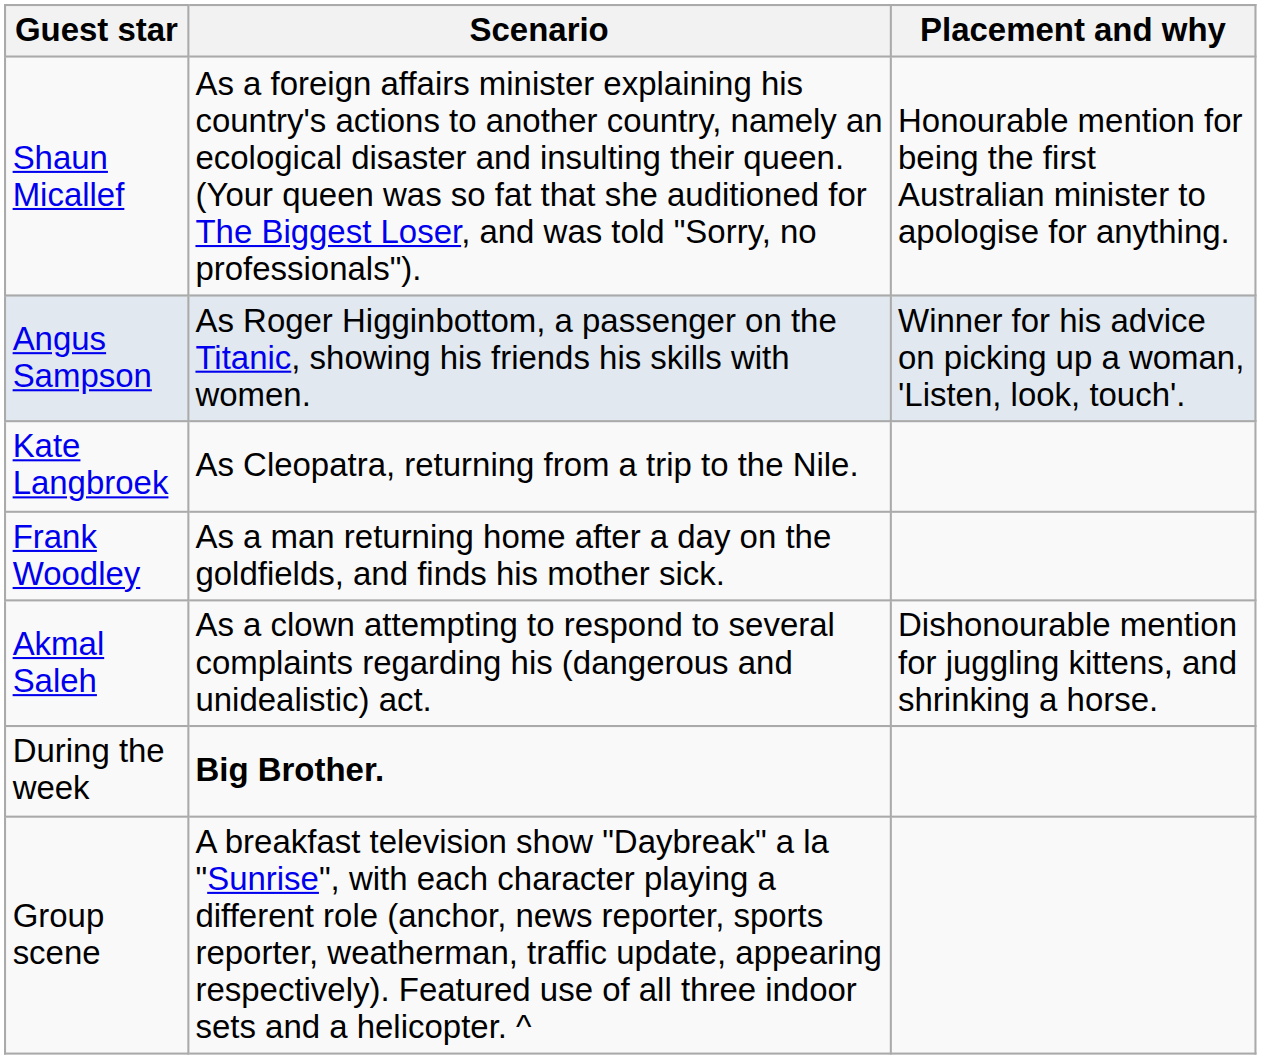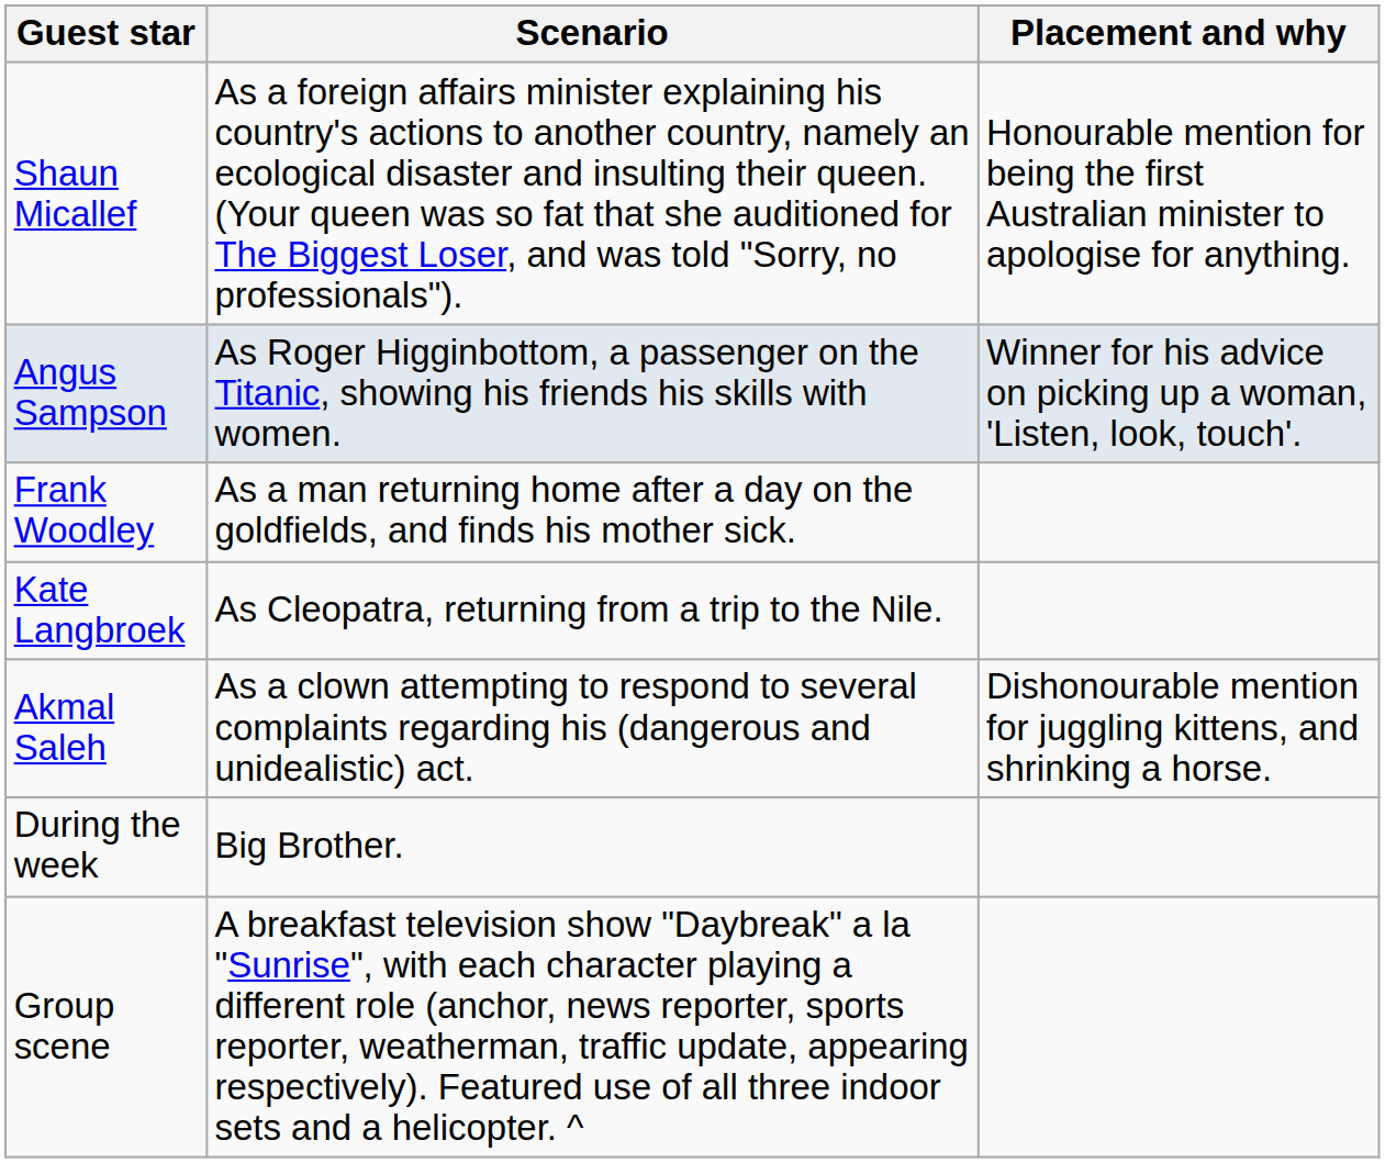 <table class="wikitable">
 <tr>
 <th>Guest star</th>
 <th>Scenario</th>
 <th>Placement and why</th>
 </tr>
 <tr>
 <td><a href='#'>Shaun Micallef</a></td>
 <td>As a foreign affairs minister explaining his country's actions to another country, namely an ecological disaster and insulting their queen. (Your queen was so fat that she auditioned for <a href='#'>The Biggest Loser</a>, and was told "Sorry, no professionals").</td>
 <td>Honourable mention for being the first Australian minister to apologise for anything.</td>
 </tr>
 <tr style="background:#E1E8EF;">
 <td><a href='#'>Angus Sampson</a></td>
 <td>As Roger Higginbottom, a passenger on the <a href='#'>Titanic</a>, showing his friends his skills with women.</td>
 <td>Winner for his advice on picking up a woman, 'Listen, look, touch'.</td>
 </tr>
 <tr>
-<td><a href='#'>Kate Langbroek</a></td>
-<td>As Cleopatra, returning from a trip to the Nile.</td>
+<td><a href='#'>Frank Woodley</a></td>
+<td>As a man returning home after a day on the goldfields, and finds his mother sick.</td>
 <td></td>
 </tr>
 <tr>
-<td><a href='#'>Frank Woodley</a></td>
-<td>As a man returning home after a day on the goldfields, and finds his mother sick.</td>
+<td><a href='#'>Kate Langbroek</a></td>
+<td>As Cleopatra, returning from a trip to the Nile.</td>
 <td></td>
 </tr>
 <tr>
 <td><a href='#'>Akmal Saleh</a></td>
 <td>As a clown attempting to respond to several complaints regarding his (dangerous and unidealistic) act.</td>
 <td>Dishonourable mention for juggling kittens, and shrinking a horse.</td>
 </tr>
 <tr>
 <td>During the week</td>
-<td><strong>Big Brother.</strong></td>
+<td>Big Brother.</td>
 <td></td>
 </tr>
 <tr>
 <td>Group scene</td>
 <td>A breakfast television show "Daybreak" a la "<a href='#'>Sunrise</a>", with each character playing a different role (anchor, news reporter, sports reporter, weatherman, traffic update, appearing respectively). Featured use of all three indoor sets and a helicopter. ^</td>
 <td></td>
 </tr>
 </table>
